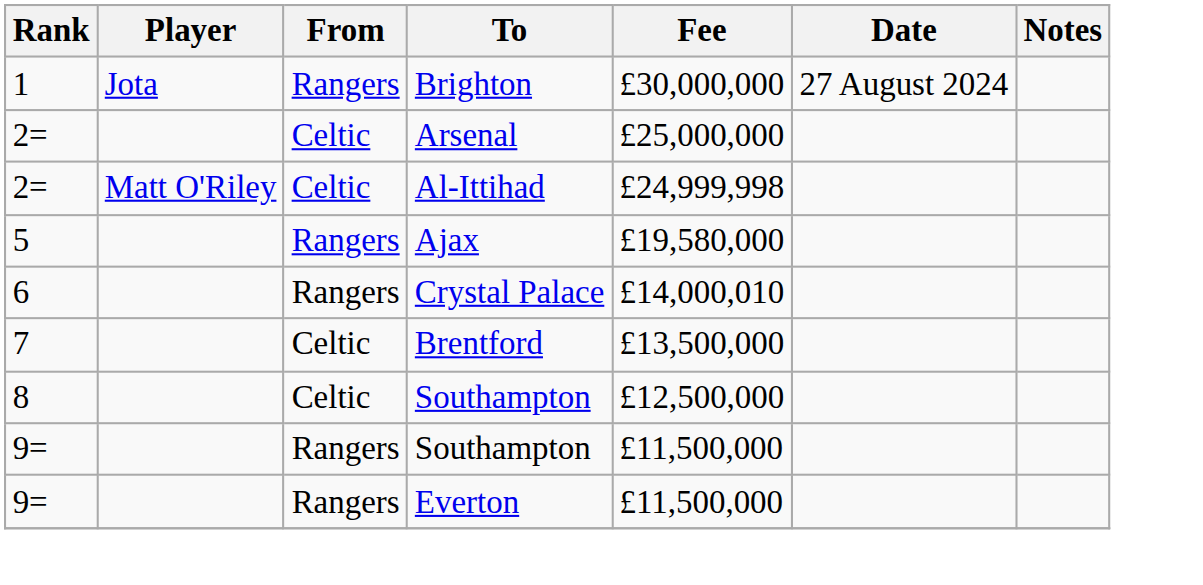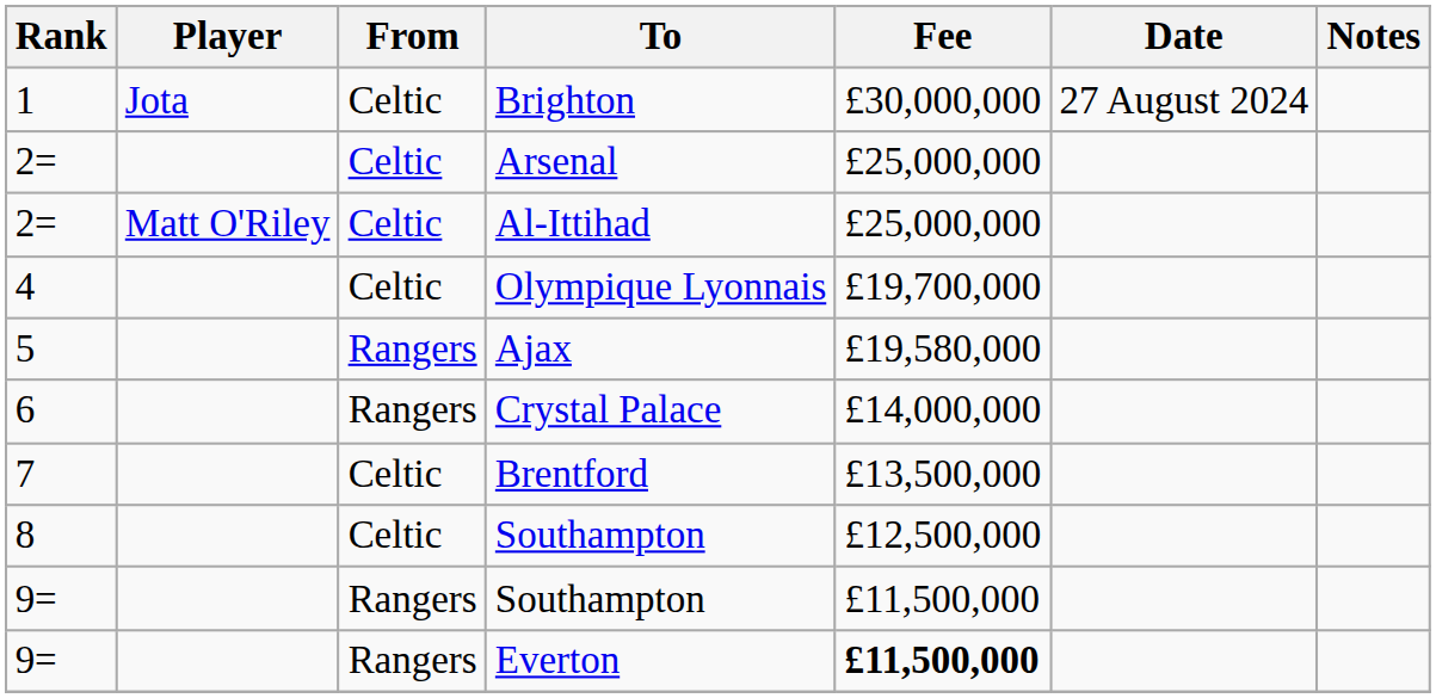 <table class="wikitable sortable">
 <tr>
 <th>Rank</th>
 <th>Player</th>
 <th>From</th>
 <th>To</th>
 <th>Fee</th>
 <th>Date</th>
 <th class=unsortable>Notes</th>
 </tr>
 <tr>
 <td>1</td>
 <td> <a href='#'>Jota</a></td>
-<td><a href='#'>Rangers</a></td>
+<td>Celtic</td>
 <td> <a href='#'>Brighton</a></td>
 <td>£30,000,000</td>
 <td>27 August 2024</td>
 <td></td>
 </tr>
 <tr>
 <td>2=</td>
 <td> </td>
 <td><a href='#'>Celtic</a></td>
 <td> <a href='#'>Arsenal</a></td>
 <td>£25,000,000</td>
 <td></td>
 <td></td>
 </tr>
 <tr>
 <td>2=</td>
 <td> <a href='#'>Matt O'Riley</a></td>
 <td><a href='#'>Celtic</a></td>
 <td> <a href='#'>Al-Ittihad</a></td>
-<td>£24,999,998</td>
+<td>£25,000,000</td>
+<td></td>
+<td></td>
+</tr>
+<tr>
+<td>4</td>
+<td> </td>
+<td>Celtic</td>
+<td> <a href='#'>Olympique Lyonnais</a></td>
+<td>£19,700,000</td>
 <td></td>
 <td></td>
 </tr>
 <tr>
 <td>5</td>
 <td> </td>
 <td><a href='#'>Rangers</a></td>
 <td> <a href='#'>Ajax</a></td>
 <td>£19,580,000</td>
 <td></td>
 <td></td>
 </tr>
 <tr>
 <td>6</td>
 <td> </td>
 <td>Rangers</td>
 <td> <a href='#'>Crystal Palace</a></td>
-<td>£14,000,010</td>
+<td>£14,000,000</td>
 <td></td>
 <td></td>
 </tr>
 <tr>
 <td>7</td>
 <td> </td>
 <td>Celtic</td>
 <td> <a href='#'>Brentford</a></td>
 <td>£13,500,000</td>
 <td></td>
 <td></td>
 </tr>
 <tr>
 <td>8</td>
 <td> </td>
 <td>Celtic</td>
 <td> <a href='#'>Southampton</a></td>
 <td>£12,500,000</td>
 <td></td>
 <td></td>
 </tr>
 <tr>
 <td>9=</td>
 <td> </td>
 <td>Rangers</td>
 <td> Southampton</td>
 <td>£11,500,000</td>
 <td></td>
 <td></td>
 </tr>
 <tr>
 <td>9=</td>
 <td> </td>
 <td>Rangers</td>
 <td> <a href='#'>Everton</a></td>
-<td>£11,500,000</td>
+<td><strong>£11,500,000</strong></td>
 <td></td>
 <td></td>
 </tr>
 <tr>
 </tr>
 </table>
